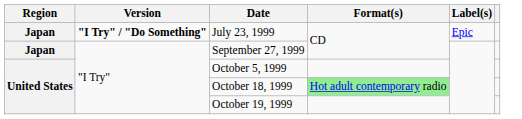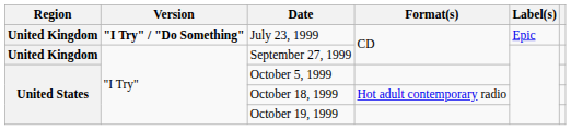 <table class="wikitable plainrowheaders">
 <tr>
 <th scope="col">Region</th>
 <th scope="col">Version</th>
 <th scope="col">Date</th>
 <th scope="col">Format(s)</th>
 <th scope="col">Label(s)</th>
 <th scope="col"></th>
 </tr>
 <tr>
-<th scope="row">Japan</th>
+<th scope="row">United Kingdom</th>
 <td><strong>"I Try" / "Do Something"</strong></td>
 <td>July 23, 1999</td>
 <td rowspan="2">CD</td>
 <td><a href='#'>Epic</a></td>
 <td></td>
 </tr>
 <tr>
-<th scope="row">Japan</th>
+<th scope="row">United Kingdom</th>
 <td rowspan="4">"I Try"</td>
 <td>September 27, 1999</td>
 <td rowspan="4"></td>
 <td></td>
 </tr>
 <tr>
 <th scope="row" rowspan="3">United States</th>
 <td>October 5, 1999</td>
 <td></td>
 <td></td>
 </tr>
 <tr>
 <td>October 18, 1999</td>
-<td style="background: lightgreen;"><a href='#'>Hot adult contemporary</a> radio</td>
+<td><a href='#'>Hot adult contemporary</a> radio</td>
 <td></td>
 </tr>
 <tr>
 <td>October 19, 1999</td>
 <td></td>
 <td></td>
 </tr>
 </table>
